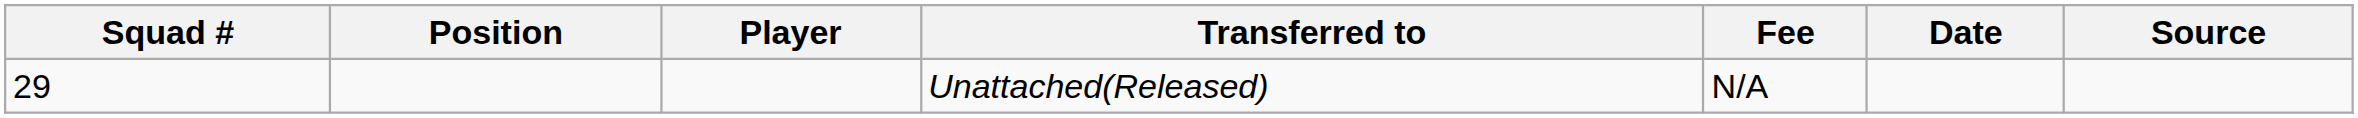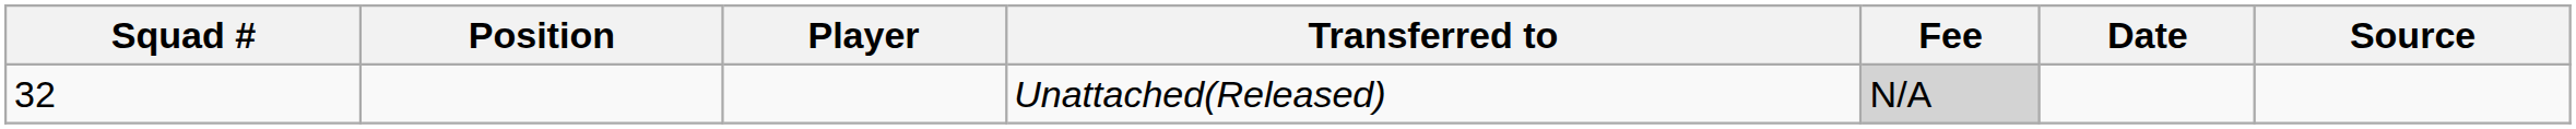 <table width=83% class="wikitable sortable" style="text-align:center; font-size:95%; text-align:left">
 <tr>
 <th><strong>Squad #</strong></th>
 <th><strong>Position </strong></th>
 <th><strong>Player </strong></th>
 <th><strong>Transferred to</strong></th>
 <th><strong>Fee </strong></th>
 <th><strong>Date </strong></th>
 <th><strong>Source</strong></th>
 </tr>
 <tr>
-<td>29</td>
+<td>32</td>
 <td></td>
 <td></td>
 <td><em>Unattached(Released)</em></td>
-<td>N/A</td>
+<td style="background: lightgrey;">N/A</td>
 <td></td>
 <td></td>
 </tr>
 </table>
